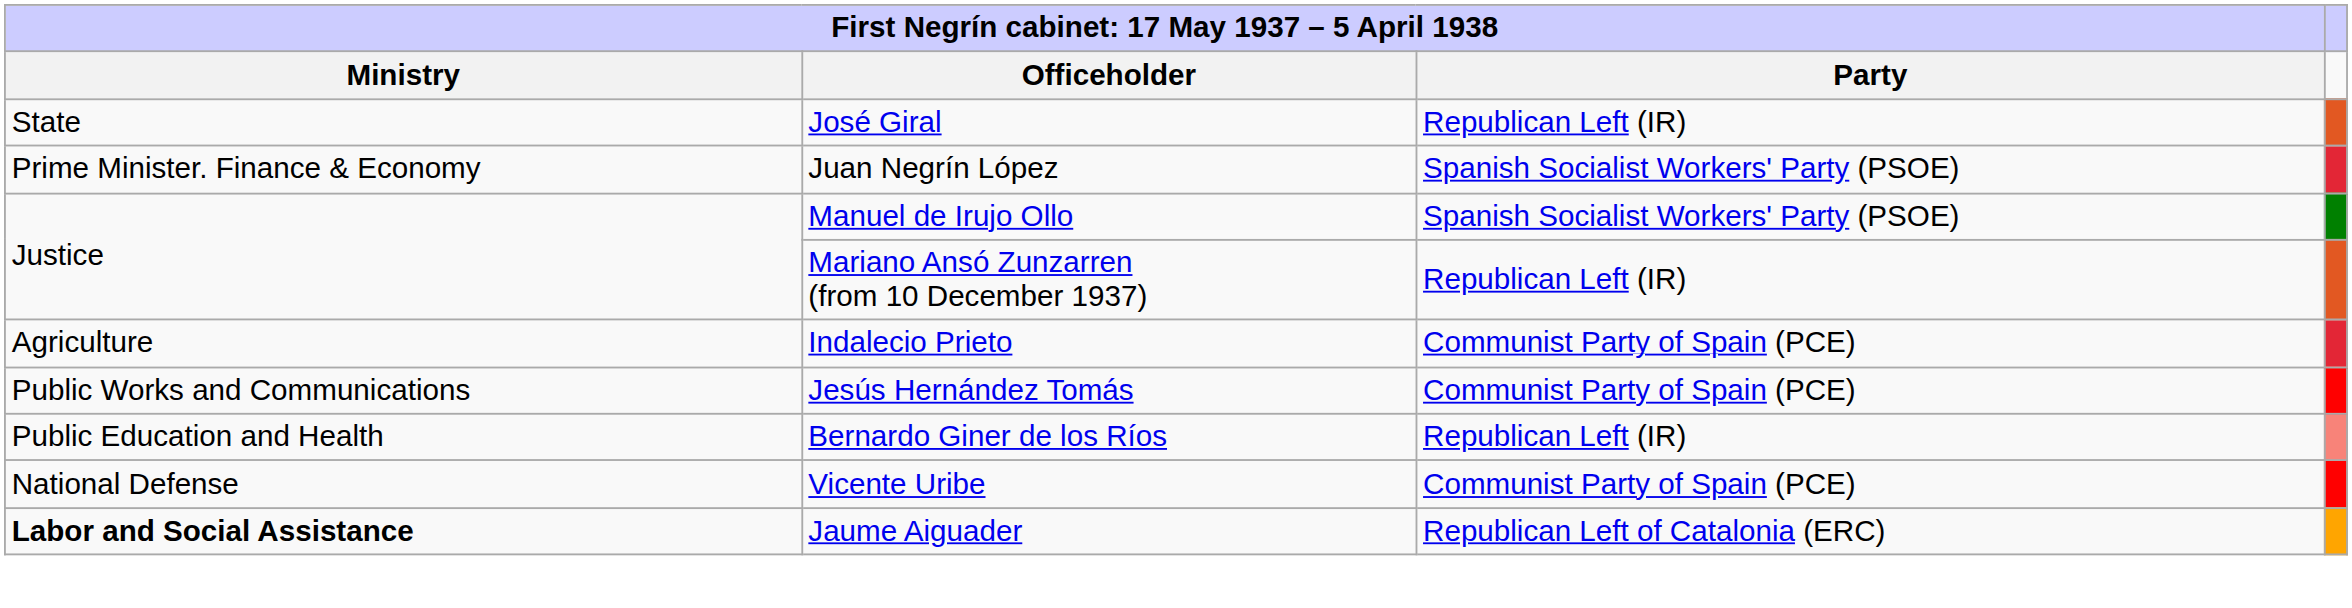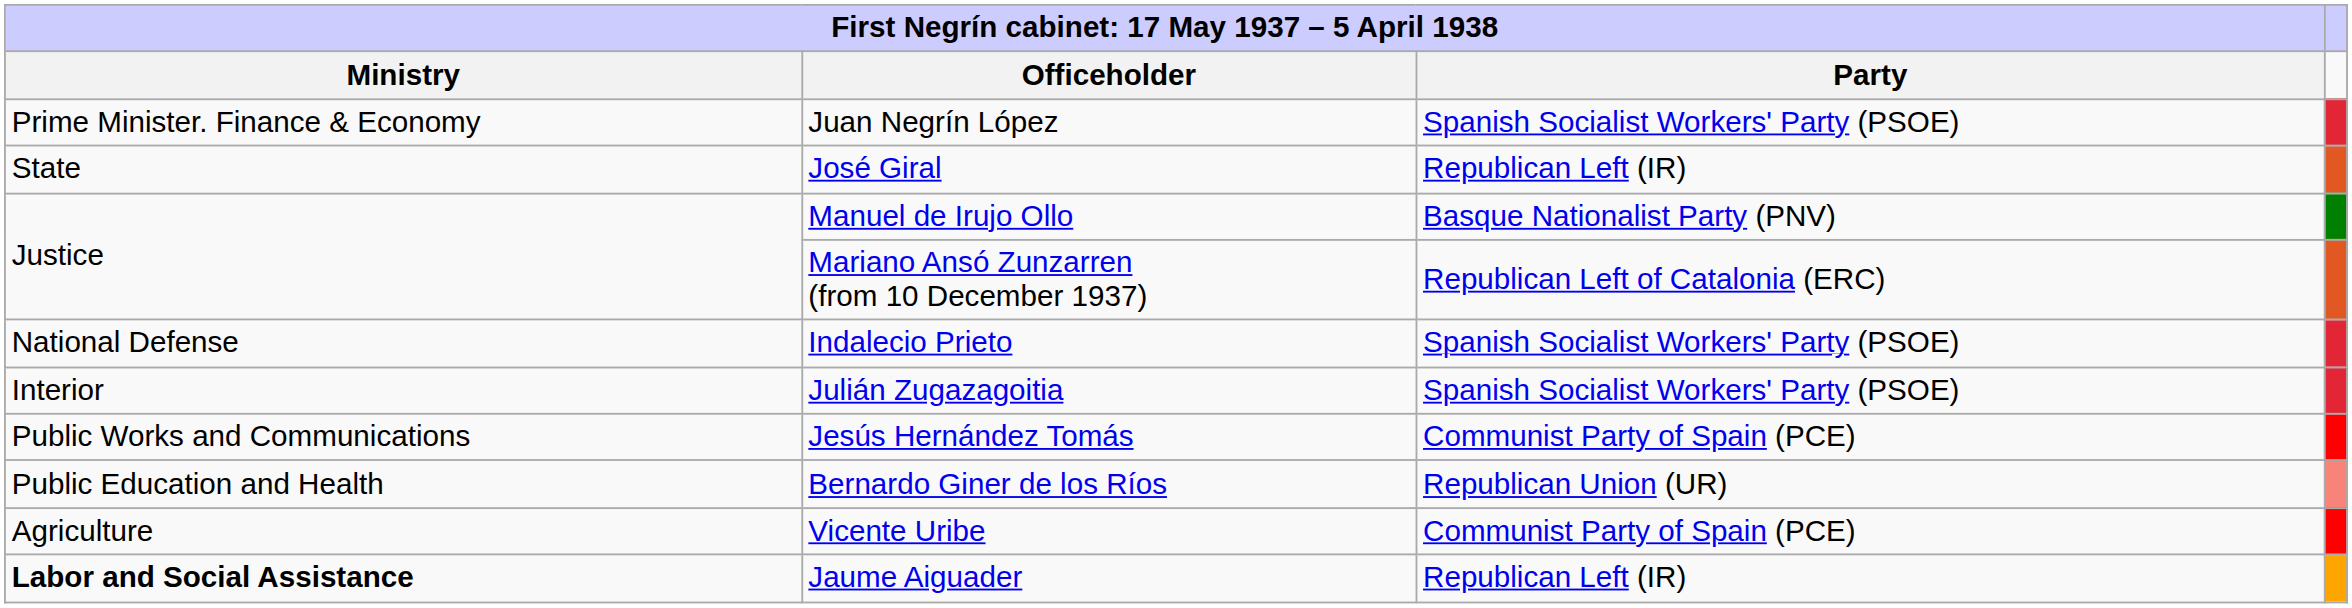 <table class="wikitable" style="width:80%;">
 <tr style="background:#ccf; text-align:center;">
 <td colspan=3><strong>First Negrín cabinet: 17 May 1937 – 5 April 1938</strong></td>
 <td></td>
 </tr>
 <tr>
 <th>Ministry</th>
 <th>Officeholder</th>
 <th>Party</th>
 </tr>
 <tr>
+<td>Prime Minister. Finance & Economy</td>
+<td>Juan Negrín López</td>
+<td><a href='#'>Spanish Socialist Workers' Party</a> (PSOE)</td>
+<td style="width: 5px" bgcolor=#e32636 align="center"></td>
+</tr>
+<tr>
 <td>State</td>
 <td><a href='#'>José Giral</a></td>
 <td><a href='#'>Republican Left</a> (IR)</td>
 <td style="width: 5px" bgcolor=#e25822 align="center"></td>
 </tr>
 <tr>
-<td>Prime Minister. Finance & Economy</td>
-<td>Juan Negrín López</td>
+<td rowspan=2>Justice</td>
+<td><a href='#'>Manuel de Irujo Ollo</a></td>
+<td><a href='#'>Basque Nationalist Party</a> (PNV)</td>
+<td style="width: 5px" bgcolor="#008000" align="center"></td>
+</tr>
+<tr>
+<td><a href='#'>Mariano Ansó Zunzarren</a><br> (from 10 December 1937)</td>
+<td><a href='#'>Republican Left of Catalonia</a> (ERC)</td>
+<td style="width: 5px" bgcolor=#e25822 align="center"></td>
+</tr>
+<tr>
+<td>National Defense</td>
+<td><a href='#'>Indalecio Prieto</a></td>
 <td><a href='#'>Spanish Socialist Workers' Party</a> (PSOE)</td>
 <td style="width: 5px" bgcolor=#e32636 align="center"></td>
 </tr>
 <tr>
-<td rowspan=2>Justice</td>
-<td><a href='#'>Manuel de Irujo Ollo</a></td>
+<td>Interior</td>
+<td><a href='#'>Julián Zugazagoitia</a></td>
 <td><a href='#'>Spanish Socialist Workers' Party</a> (PSOE)</td>
-<td style="width: 5px" bgcolor="#008000" align="center"></td>
-</tr>
-<tr>
-<td><a href='#'>Mariano Ansó Zunzarren</a><br> (from 10 December 1937)</td>
-<td><a href='#'>Republican Left</a> (IR)</td>
-<td style="width: 5px" bgcolor=#e25822 align="center"></td>
-</tr>
-<tr>
-<td>Agriculture</td>
-<td><a href='#'>Indalecio Prieto</a></td>
-<td><a href='#'>Communist Party of Spain</a> (PCE)</td>
 <td style="width: 5px" bgcolor=#e32636 align="center"></td>
 </tr>
 <tr>
 <td>Public Works and Communications</td>
 <td><a href='#'>Jesús Hernández Tomás</a></td>
 <td><a href='#'>Communist Party of Spain</a> (PCE)</td>
 <td style="width: 5px" bgcolor=red align="center"></td>
 </tr>
 <tr>
 <td>Public Education and Health</td>
 <td><a href='#'>Bernardo Giner de los Ríos</a></td>
-<td><a href='#'>Republican Left</a> (IR)</td>
+<td><a href='#'>Republican Union</a> (UR)</td>
 <td style="width: 5px" bgcolor="#f88379" align="center"></td>
 </tr>
 <tr>
-<td>National Defense</td>
+<td>Agriculture</td>
 <td><a href='#'>Vicente Uribe</a></td>
 <td><a href='#'>Communist Party of Spain</a> (PCE)</td>
 <td style="width: 5px" bgcolor=red align="center"></td>
 </tr>
 <tr>
 <td><strong>Labor and Social Assistance</strong></td>
 <td><a href='#'>Jaume Aiguader</a></td>
-<td><a href='#'>Republican Left of Catalonia</a> (ERC)</td>
+<td><a href='#'>Republican Left</a> (IR)</td>
 <td style="width: 5px" bgcolor="orange" align="center"></td>
 </tr>
 </table>
